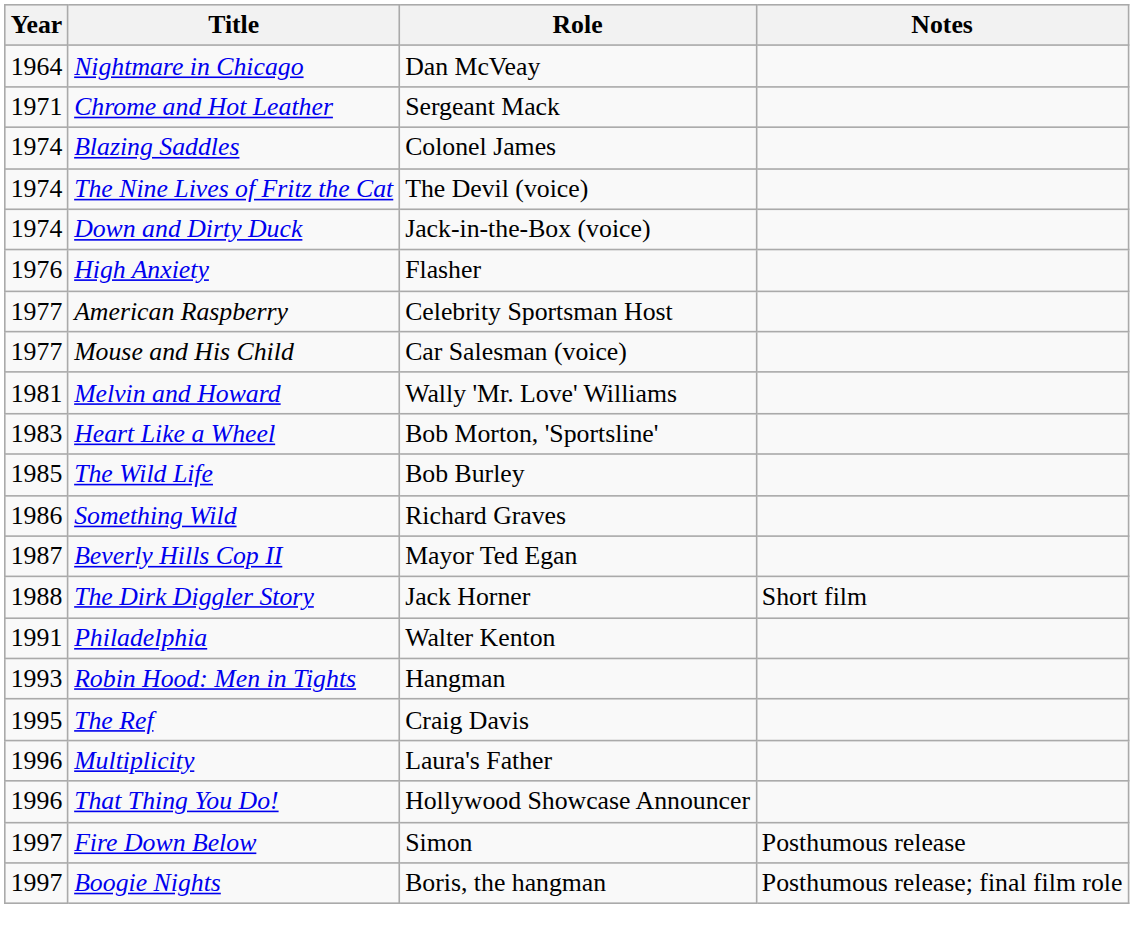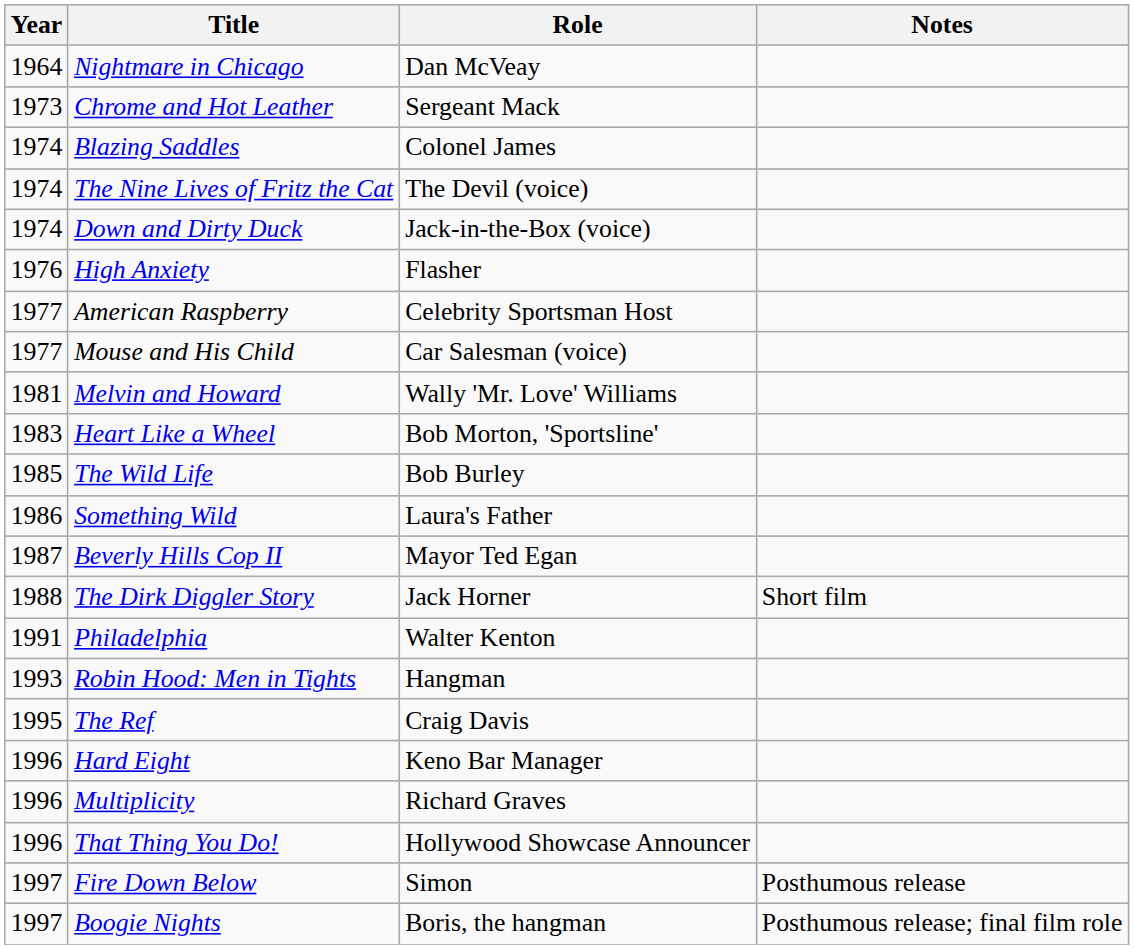 <table class="wikitable">
 <tr>
 <th>Year</th>
 <th>Title</th>
 <th>Role</th>
 <th>Notes</th>
 </tr>
 <tr>
 <td>1964</td>
 <td><em><a href='#'>Nightmare in Chicago</a></em></td>
 <td>Dan McVeay</td>
 <td></td>
 </tr>
 <tr>
-<td>1971</td>
+<td>1973</td>
 <td><em><a href='#'>Chrome and Hot Leather</a></em></td>
 <td>Sergeant Mack</td>
 <td></td>
 </tr>
 <tr>
 <td>1974</td>
 <td><em><a href='#'>Blazing Saddles</a></em></td>
 <td>Colonel James</td>
 <td></td>
 </tr>
 <tr>
 <td>1974</td>
 <td><em><a href='#'>The Nine Lives of Fritz the Cat</a></em></td>
 <td>The Devil (voice)</td>
 <td></td>
 </tr>
 <tr>
 <td>1974</td>
 <td><em><a href='#'>Down and Dirty Duck</a></em></td>
 <td>Jack-in-the-Box (voice)</td>
 <td></td>
 </tr>
 <tr>
 <td>1976</td>
 <td><em><a href='#'>High Anxiety</a></em></td>
 <td>Flasher</td>
 <td></td>
 </tr>
 <tr>
 <td>1977</td>
 <td><em>American Raspberry</em></td>
 <td>Celebrity Sportsman Host</td>
 <td></td>
 </tr>
 <tr>
 <td>1977</td>
 <td><em>Mouse and His Child</em></td>
 <td>Car Salesman (voice)</td>
 <td></td>
 </tr>
 <tr>
 <td>1981</td>
 <td><em><a href='#'>Melvin and Howard</a></em></td>
 <td>Wally 'Mr. Love' Williams</td>
 <td></td>
 </tr>
 <tr>
 <td>1983</td>
 <td><em><a href='#'>Heart Like a Wheel</a></em></td>
 <td>Bob Morton, 'Sportsline'</td>
 <td></td>
 </tr>
 <tr>
 <td>1985</td>
 <td><em><a href='#'>The Wild Life</a></em></td>
 <td>Bob Burley</td>
 <td></td>
 </tr>
 <tr>
 <td>1986</td>
 <td><em><a href='#'>Something Wild</a></em></td>
-<td>Richard Graves</td>
+<td>Laura's Father</td>
 <td></td>
 </tr>
 <tr>
 <td>1987</td>
 <td><em><a href='#'>Beverly Hills Cop II</a></em></td>
 <td>Mayor Ted Egan</td>
 <td></td>
 </tr>
 <tr>
 <td>1988</td>
 <td><em><a href='#'>The Dirk Diggler Story</a></em></td>
 <td>Jack Horner</td>
 <td>Short film</td>
 </tr>
 <tr>
 <td>1991</td>
 <td><em><a href='#'>Philadelphia</a></em></td>
 <td>Walter Kenton</td>
 <td></td>
 </tr>
 <tr>
 <td>1993</td>
 <td><em><a href='#'>Robin Hood: Men in Tights</a></em></td>
 <td>Hangman</td>
 <td></td>
 </tr>
 <tr>
 <td>1995</td>
 <td><em><a href='#'>The Ref</a></em></td>
 <td>Craig Davis</td>
 <td></td>
 </tr>
 <tr>
 <td>1996</td>
+<td><em><a href='#'>Hard Eight</a></em></td>
+<td>Keno Bar Manager</td>
+<td></td>
+</tr>
+<tr>
+<td>1996</td>
 <td><em><a href='#'>Multiplicity</a></em></td>
-<td>Laura's Father</td>
+<td>Richard Graves</td>
 <td></td>
 </tr>
 <tr>
 <td>1996</td>
 <td><em><a href='#'>That Thing You Do!</a></em></td>
 <td>Hollywood Showcase Announcer</td>
 <td></td>
 </tr>
 <tr>
 <td>1997</td>
 <td><em><a href='#'>Fire Down Below</a></em></td>
 <td>Simon</td>
 <td>Posthumous release</td>
 </tr>
 <tr>
 <td>1997</td>
 <td><em><a href='#'>Boogie Nights</a></em></td>
 <td>Boris, the hangman</td>
 <td>Posthumous release; final film role</td>
 </tr>
 </table>
